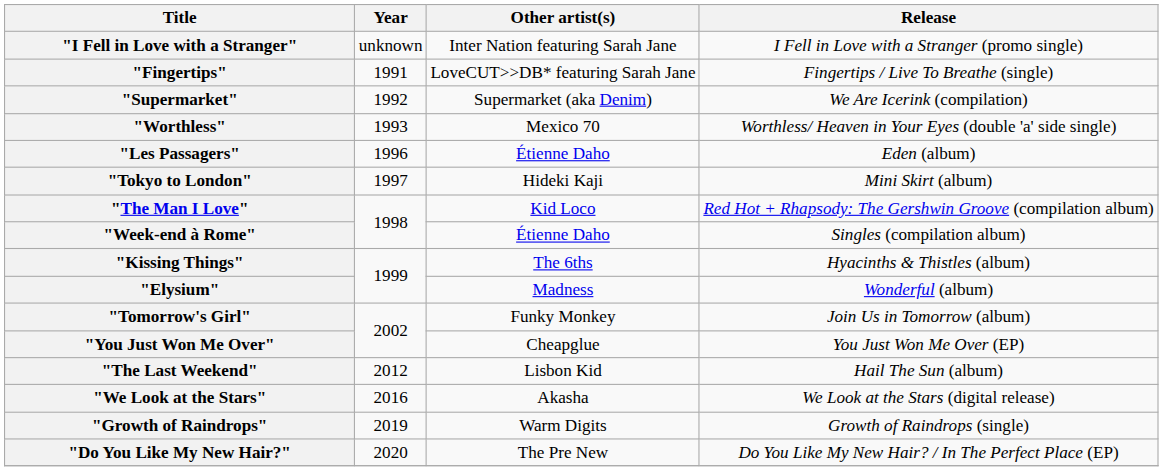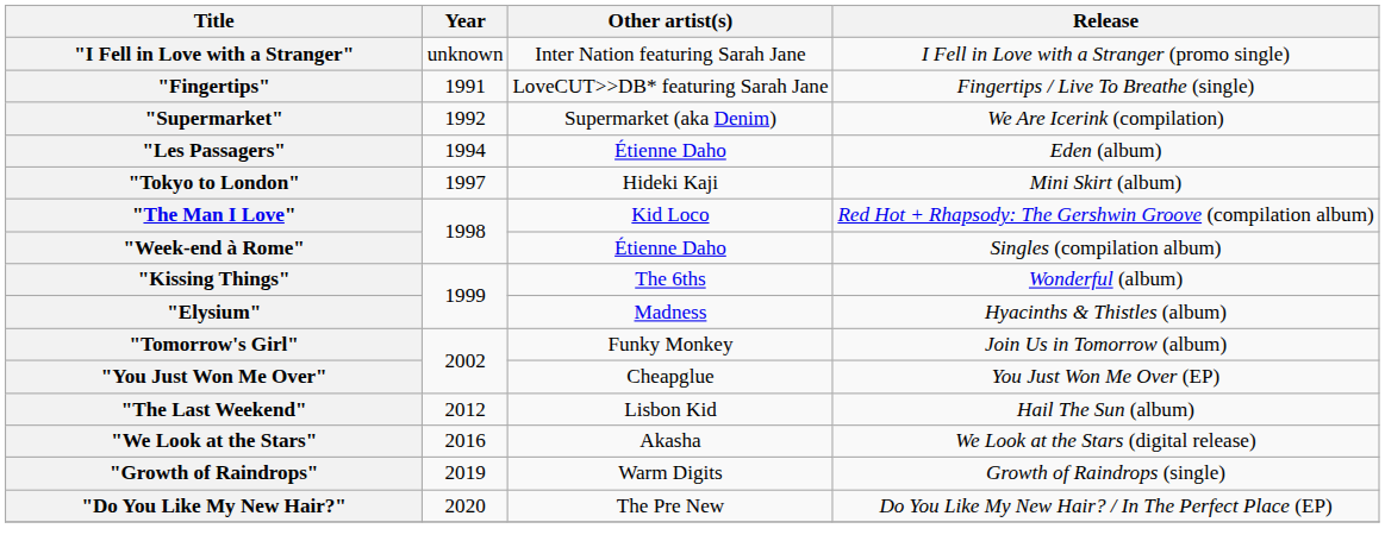 <table class="wikitable plainrowheaders" style="text-align:center;">
 <tr>
 <th scope="col" style="width:20em;">Title</th>
 <th scope="col">Year</th>
 <th scope="col">Other artist(s)</th>
 <th scope="col">Release</th>
 </tr>
 <tr>
 <th scope="row">"I Fell in Love with a Stranger"</th>
 <td>unknown</td>
 <td>Inter Nation featuring Sarah Jane</td>
 <td><em>I Fell in Love with a Stranger</em> (promo single)</td>
 </tr>
 <tr>
 <th scope="row">"Fingertips"</th>
 <td>1991</td>
 <td>LoveCUT>>DB* featuring Sarah Jane</td>
 <td><em>Fingertips / Live To Breathe</em> (single)</td>
 </tr>
 <tr>
 <th scope="row">"Supermarket"</th>
 <td>1992</td>
 <td>Supermarket (aka <a href='#'>Denim</a>)</td>
 <td><em>We Are Icerink</em> (compilation)</td>
 </tr>
 <tr>
-<th scope="row">"Worthless"</th>
-<td>1993</td>
-<td>Mexico 70</td>
-<td><em>Worthless/ Heaven in Your Eyes</em> (double 'a' side single)</td>
-</tr>
-<tr>
 <th scope="row">"Les Passagers"</th>
-<td>1996</td>
+<td>1994</td>
 <td><a href='#'>Étienne Daho</a></td>
 <td><em>Eden</em> (album)</td>
 </tr>
 <tr>
 <th scope="row">"Tokyo to London"</th>
 <td>1997</td>
 <td>Hideki Kaji</td>
 <td><em>Mini Skirt</em> (album)</td>
 </tr>
 <tr>
 <th scope="row">"<a href='#'>The Man I Love</a>"</th>
 <td rowspan="2">1998</td>
 <td><a href='#'>Kid Loco</a></td>
 <td><em><a href='#'>Red Hot + Rhapsody: The Gershwin Groove</a></em> (compilation album)</td>
 </tr>
 <tr>
 <th scope="row">"Week-end à Rome"</th>
 <td><a href='#'>Étienne Daho</a></td>
 <td><em>Singles</em> (compilation album)</td>
 </tr>
 <tr>
 <th scope="row">"Kissing Things"</th>
 <td rowspan="2">1999</td>
 <td><a href='#'>The 6ths</a></td>
-<td><em>Hyacinths & Thistles</em> (album)</td>
+<td><em><a href='#'>Wonderful</a></em> (album)</td>
 </tr>
 <tr>
 <th scope="row">"Elysium"</th>
 <td><a href='#'>Madness</a></td>
-<td><em><a href='#'>Wonderful</a></em> (album)</td>
+<td><em>Hyacinths & Thistles</em> (album)</td>
 </tr>
 <tr>
 <th scope="row">"Tomorrow's Girl"</th>
 <td rowspan="2">2002</td>
 <td>Funky Monkey</td>
 <td><em>Join Us in Tomorrow</em> (album)</td>
 </tr>
 <tr>
 <th scope="row">"You Just Won Me Over"</th>
 <td>Cheapglue</td>
 <td><em>You Just Won Me Over</em> (EP)</td>
 </tr>
 <tr>
 <th scope="row">"The Last Weekend"</th>
 <td>2012</td>
 <td>Lisbon Kid</td>
 <td><em>Hail The Sun</em> (album)</td>
 </tr>
 <tr>
 <th scope="row">"We Look at the Stars"</th>
 <td>2016</td>
 <td>Akasha</td>
 <td><em>We Look at the Stars</em> (digital release)</td>
 </tr>
 <tr>
 <th scope="row">"Growth of Raindrops"</th>
 <td>2019</td>
 <td>Warm Digits</td>
 <td><em>Growth of Raindrops</em> (single)</td>
 </tr>
 <tr>
 <th scope="row">"Do You Like My New Hair?"</th>
 <td>2020</td>
 <td>The Pre New</td>
 <td><em> Do You Like My New Hair? / In The Perfect Place</em> (EP)</td>
 </tr>
 <tr>
 </tr>
 </table>
